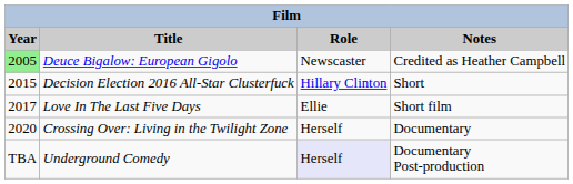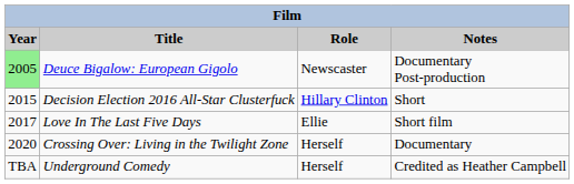 <table class="wikitable">
 <tr>
 <th colspan=4 style="background:#B0C4DE;">Film</th>
 </tr>
 <tr align="center">
 <th style="background: #CCCCCC;">Year</th>
 <th style="background: #CCCCCC;">Title</th>
 <th style="background: #CCCCCC;">Role</th>
 <th style="background: #CCCCCC;">Notes</th>
 </tr>
 <tr>
 <td style="background: lightgreen;">2005</td>
 <td><em><a href='#'>Deuce Bigalow: European Gigolo</a></em></td>
 <td>Newscaster</td>
-<td>Credited as Heather Campbell</td>
+<td>Documentary<br>Post-production</td>
 </tr>
 <tr>
 <td>2015</td>
 <td><em>Decision Election 2016 All-Star Clusterfuck</em></td>
 <td><a href='#'>Hillary Clinton</a></td>
 <td>Short</td>
 </tr>
 <tr>
 <td>2017</td>
 <td><em>Love In The Last Five Days</em></td>
 <td>Ellie</td>
 <td>Short film</td>
 </tr>
 <tr>
 <td>2020</td>
 <td><em>Crossing Over: Living in the Twilight Zone</em></td>
 <td>Herself</td>
 <td>Documentary</td>
 </tr>
 <tr>
 <td>TBA</td>
 <td><em>Underground Comedy</em></td>
-<td style="background: lavender;">Herself</td>
-<td>Documentary<br>Post-production</td>
+<td>Herself</td>
+<td>Credited as Heather Campbell</td>
 </tr>
 </table>
